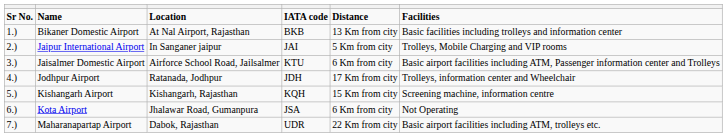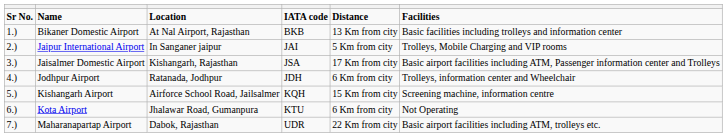 <table class="wikitable sortable mw-collapsible">
 <tr>
 <th></th>
 <th></th>
 <th></th>
 <th></th>
 <th></th>
 <th></th>
 </tr>
 <tr>
 <td><strong>Sr No.</strong></td>
 <td><strong>Name</strong></td>
 <td><strong>Location</strong></td>
 <td><strong>IATA code</strong></td>
 <td><strong>Distance</strong></td>
 <td><strong>Facilities</strong></td>
 </tr>
 <tr>
 <td>1.)</td>
 <td>Bikaner Domestic Airport</td>
 <td>At Nal Airport, Rajasthan</td>
 <td>BKB</td>
 <td>13 Km from city</td>
 <td>Basic facilities including trolleys and information center</td>
 </tr>
 <tr>
 <td>2.)</td>
 <td><a href='#'>Jaipur International Airport</a></td>
 <td>In Sanganer jaipur</td>
 <td>JAI</td>
 <td>5 Km from city</td>
 <td>Trolleys, Mobile Charging and VIP rooms</td>
 </tr>
 <tr>
 <td>3.)</td>
 <td>Jaisalmer Domestic Airport</td>
-<td>Airforce School Road, Jailsalmer</td>
-<td>KTU</td>
-<td>6 Km from city</td>
+<td>Kishangarh, Rajasthan</td>
+<td>JSA</td>
+<td>17 Km from city</td>
 <td>Basic airport facilities including ATM, Passenger information center and Trolleys</td>
 </tr>
 <tr>
 <td>4.)</td>
 <td>Jodhpur Airport</td>
 <td>Ratanada, Jodhpur</td>
 <td>JDH</td>
-<td>17 Km from city</td>
+<td>6 Km from city</td>
 <td>Trolleys, information center and Wheelchair</td>
 </tr>
 <tr>
 <td>5.)</td>
 <td>Kishangarh Airport</td>
-<td>Kishangarh, Rajasthan</td>
+<td>Airforce School Road, Jailsalmer</td>
 <td>KQH</td>
 <td>15 Km from city</td>
 <td>Screening machine, information centre</td>
 </tr>
 <tr>
 <td>6.)</td>
 <td><a href='#'>Kota Airport</a></td>
 <td>Jhalawar Road, Gumanpura</td>
-<td>JSA</td>
+<td>KTU</td>
 <td>6 Km from city</td>
 <td>Not Operating</td>
 </tr>
 <tr>
 <td>7.)</td>
 <td>Maharanapartap Airport</td>
 <td>Dabok, Rajasthan</td>
 <td>UDR</td>
 <td>22 Km from city</td>
 <td>Basic airport facilities including ATM, trolleys etc.</td>
 </tr>
 </table>
